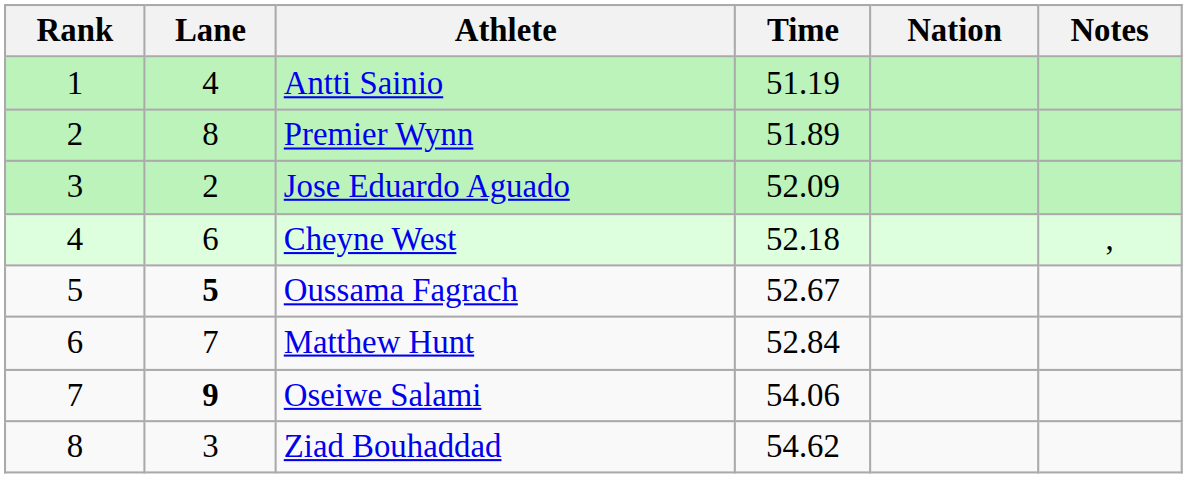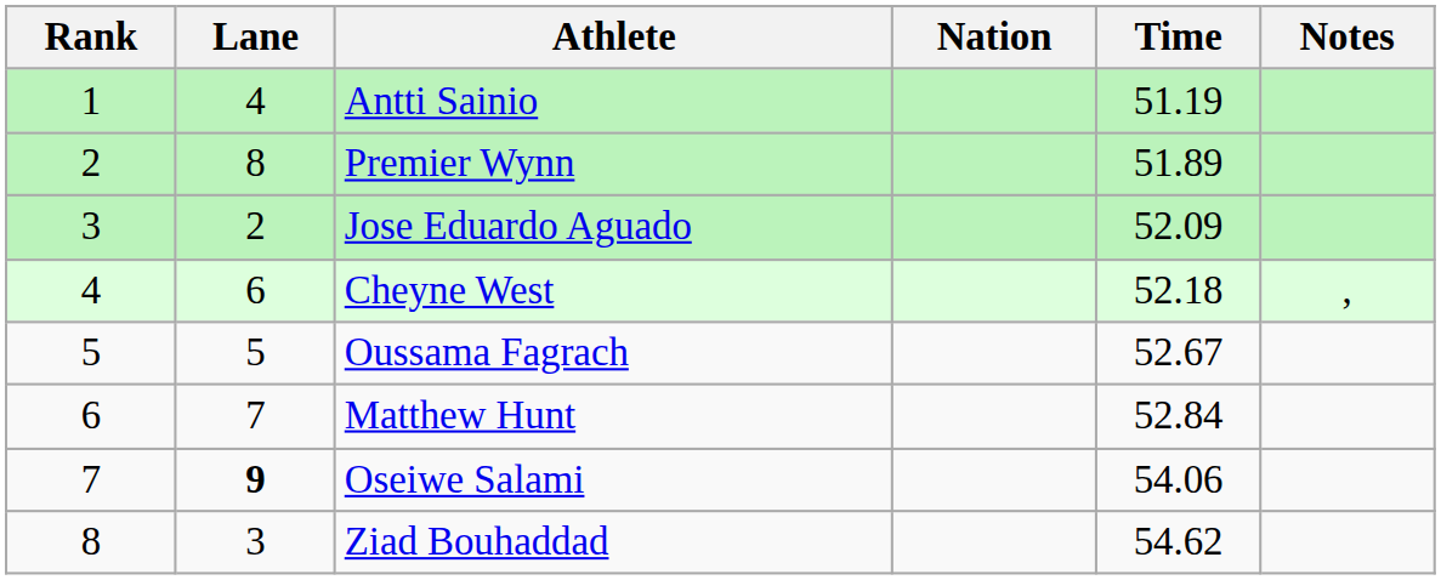 <table class="wikitable sortable" style="text-align:center;width: 65%;">
 <tr>
 <th scope="col">Rank</th>
 <th scope="col">Lane</th>
 <th scope="col">Athlete</th>
+<th scope="col">Nation</th>
 <th scope="col">Time</th>
-<th scope="col">Nation</th>
 <th scope="col">Notes</th>
 </tr>
 <tr bgcolor=bbf3bb>
 <td>1</td>
 <td>4</td>
 <td align=left><a href='#'>Antti Sainio</a></td>
+<td align=left></td>
 <td>51.19</td>
-<td align=left></td>
 <td></td>
 </tr>
 <tr bgcolor=bbf3bb>
 <td>2</td>
 <td>8</td>
 <td align=left><a href='#'>Premier Wynn</a></td>
+<td align=left></td>
 <td>51.89</td>
-<td align=left></td>
 <td></td>
 </tr>
 <tr bgcolor=bbf3bb>
 <td>3</td>
 <td>2</td>
 <td align=left><a href='#'>Jose Eduardo Aguado</a></td>
+<td align=left></td>
 <td>52.09</td>
-<td align=left></td>
 <td></td>
 </tr>
 <tr bgcolor=ddffdd>
 <td>4</td>
 <td>6</td>
 <td align=left><a href='#'>Cheyne West</a></td>
+<td align=left></td>
 <td>52.18</td>
-<td align=left></td>
 <td>, </td>
 </tr>
 <tr>
 <td>5</td>
-<td><strong>5</strong></td>
+<td>5</td>
 <td align=left><a href='#'>Oussama Fagrach</a></td>
+<td align=left></td>
 <td>52.67</td>
-<td align=left></td>
 <td></td>
 </tr>
 <tr>
 <td>6</td>
 <td>7</td>
 <td align=left><a href='#'>Matthew Hunt</a></td>
+<td align=left></td>
 <td>52.84</td>
-<td align=left></td>
 <td></td>
 </tr>
 <tr>
 <td>7</td>
 <td><strong>9</strong></td>
 <td align=left><a href='#'>Oseiwe Salami</a></td>
+<td align=left></td>
 <td>54.06</td>
-<td align=left></td>
 <td></td>
 </tr>
 <tr>
 <td>8</td>
 <td>3</td>
 <td align=left><a href='#'>Ziad Bouhaddad</a></td>
+<td align=left></td>
 <td>54.62</td>
-<td align=left></td>
 <td></td>
 </tr>
 </table>
